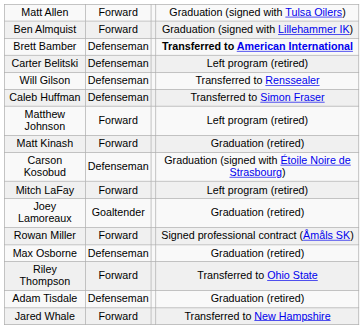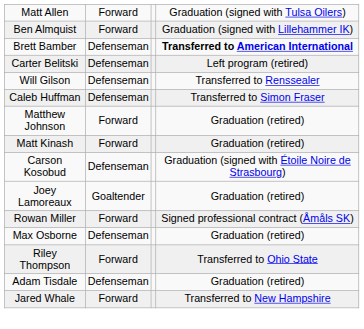 <table class="wikitable" width="60%">
 <tr align="center" bgcolor="">
 <td>Matt Allen</td>
 <td>Forward</td>
 <td></td>
 <td>Graduation (signed with <a href='#'>Tulsa Oilers</a>)</td>
 </tr>
 <tr align="center" bgcolor="f0f0f0">
 <td>Ben Almquist</td>
 <td>Forward</td>
 <td></td>
 <td>Graduation (signed with <a href='#'>Lillehammer IK</a>)</td>
 </tr>
 <tr align="center" bgcolor="">
 <td>Brett Bamber</td>
 <td>Defenseman</td>
 <td></td>
 <td><strong>Transferred to <a href='#'>American International</a></strong></td>
 </tr>
 <tr align="center" bgcolor="f0f0f0">
 <td>Carter Belitski</td>
 <td>Defenseman</td>
 <td></td>
 <td>Left program (retired)</td>
 </tr>
 <tr align="center" bgcolor="">
 <td>Will Gilson</td>
 <td>Defenseman</td>
 <td></td>
 <td>Transferred to <a href='#'>Renssealer</a></td>
 </tr>
 <tr align="center" bgcolor="f0f0f0">
 <td>Caleb Huffman</td>
 <td>Defenseman</td>
 <td></td>
 <td>Transferred to <a href='#'>Simon Fraser</a></td>
 </tr>
 <tr align="center" bgcolor="">
 <td>Matthew Johnson</td>
 <td>Forward</td>
 <td></td>
-<td>Left program (retired)</td>
+<td>Graduation (retired)</td>
 </tr>
 <tr align="center" bgcolor="f0f0f0">
 <td>Matt Kinash</td>
 <td>Forward</td>
 <td></td>
 <td>Graduation (retired)</td>
 </tr>
 <tr align="center" bgcolor="">
 <td>Carson Kosobud</td>
 <td>Defenseman</td>
 <td></td>
 <td>Graduation (signed with <a href='#'>Étoile Noire de Strasbourg</a>)</td>
-</tr>
-<tr align="center" bgcolor="f0f0f0">
-<td>Mitch LaFay</td>
-<td>Forward</td>
-<td></td>
-<td>Left program (retired)</td>
 </tr>
 <tr align="center" bgcolor="">
 <td>Joey Lamoreaux</td>
 <td>Goaltender</td>
 <td></td>
 <td>Graduation (retired)</td>
 </tr>
 <tr align="center" bgcolor="f0f0f0">
 <td>Rowan Miller</td>
 <td>Forward</td>
 <td></td>
 <td>Signed professional contract (<a href='#'>Åmåls SK</a>)</td>
 </tr>
 <tr align="center" bgcolor="">
 <td>Max Osborne</td>
 <td>Defenseman</td>
 <td></td>
 <td>Graduation (retired)</td>
 </tr>
 <tr align="center" bgcolor="f0f0f0">
 <td>Riley Thompson</td>
 <td>Forward</td>
 <td></td>
 <td>Transferred to <a href='#'>Ohio State</a></td>
 </tr>
 <tr align="center" bgcolor="">
 <td>Adam Tisdale</td>
 <td>Defenseman</td>
 <td></td>
 <td>Graduation (retired)</td>
 </tr>
 <tr align="center" bgcolor="f0f0f0">
 <td>Jared Whale</td>
 <td>Forward</td>
 <td></td>
 <td>Transferred to <a href='#'>New Hampshire</a></td>
 </tr>
 </table>
